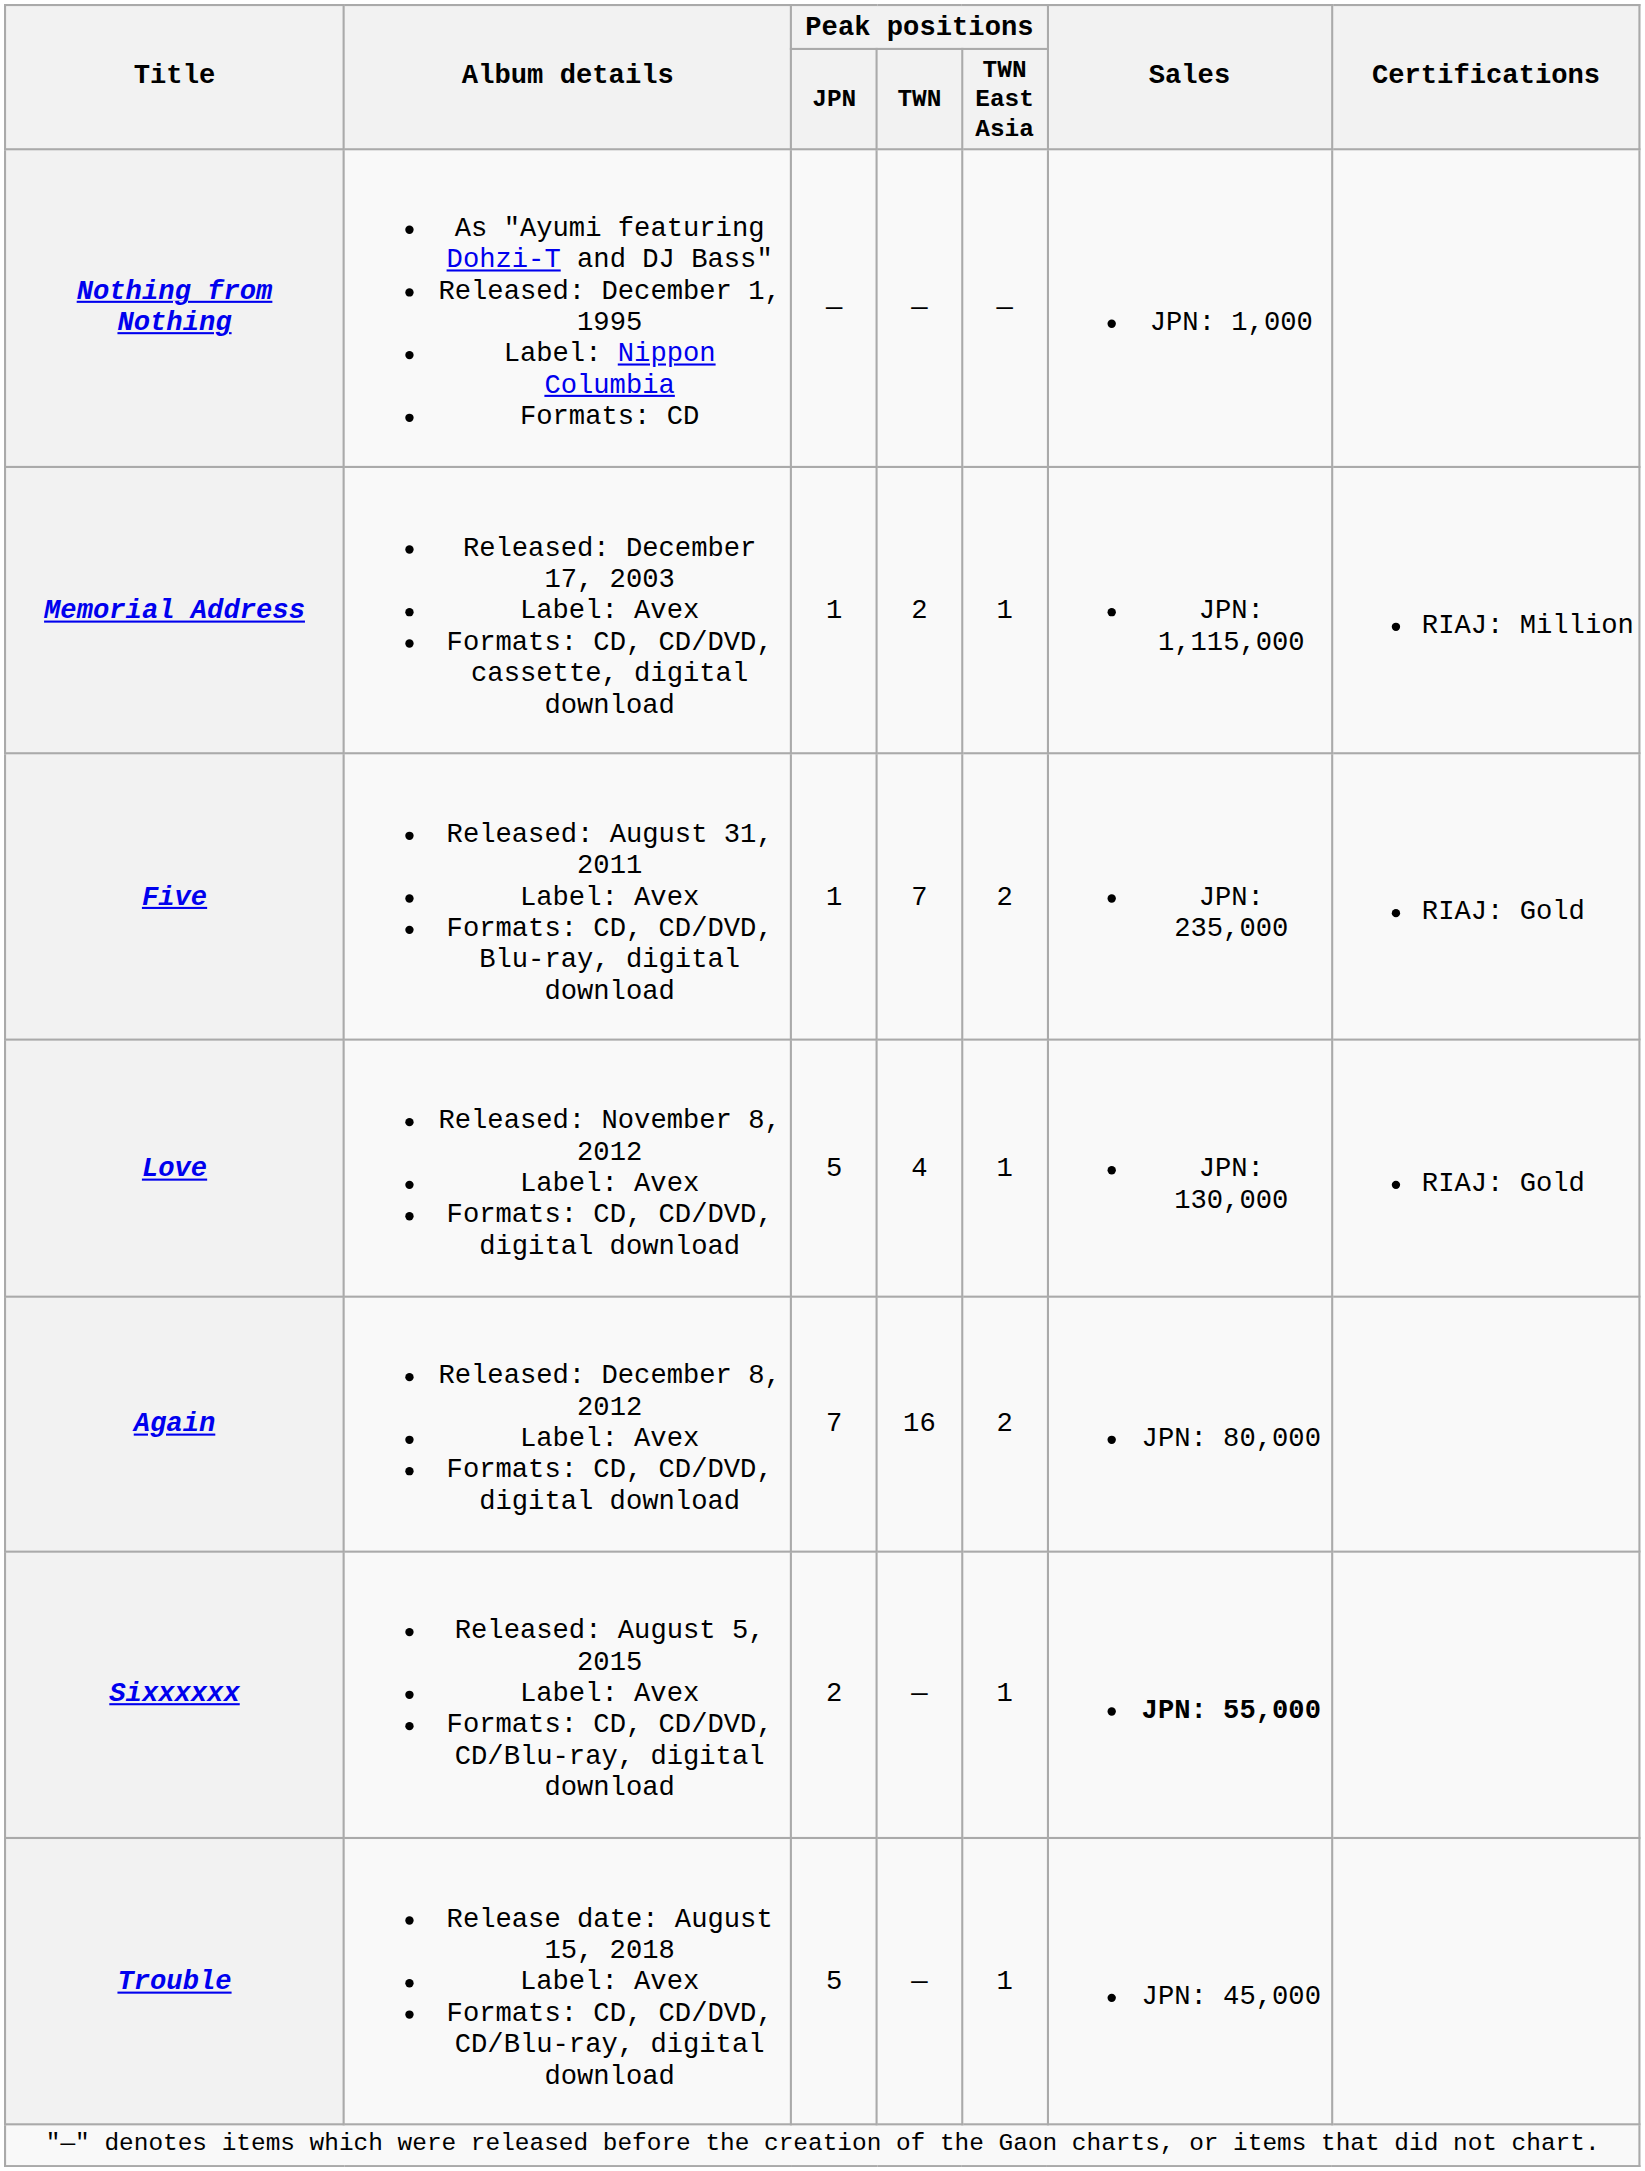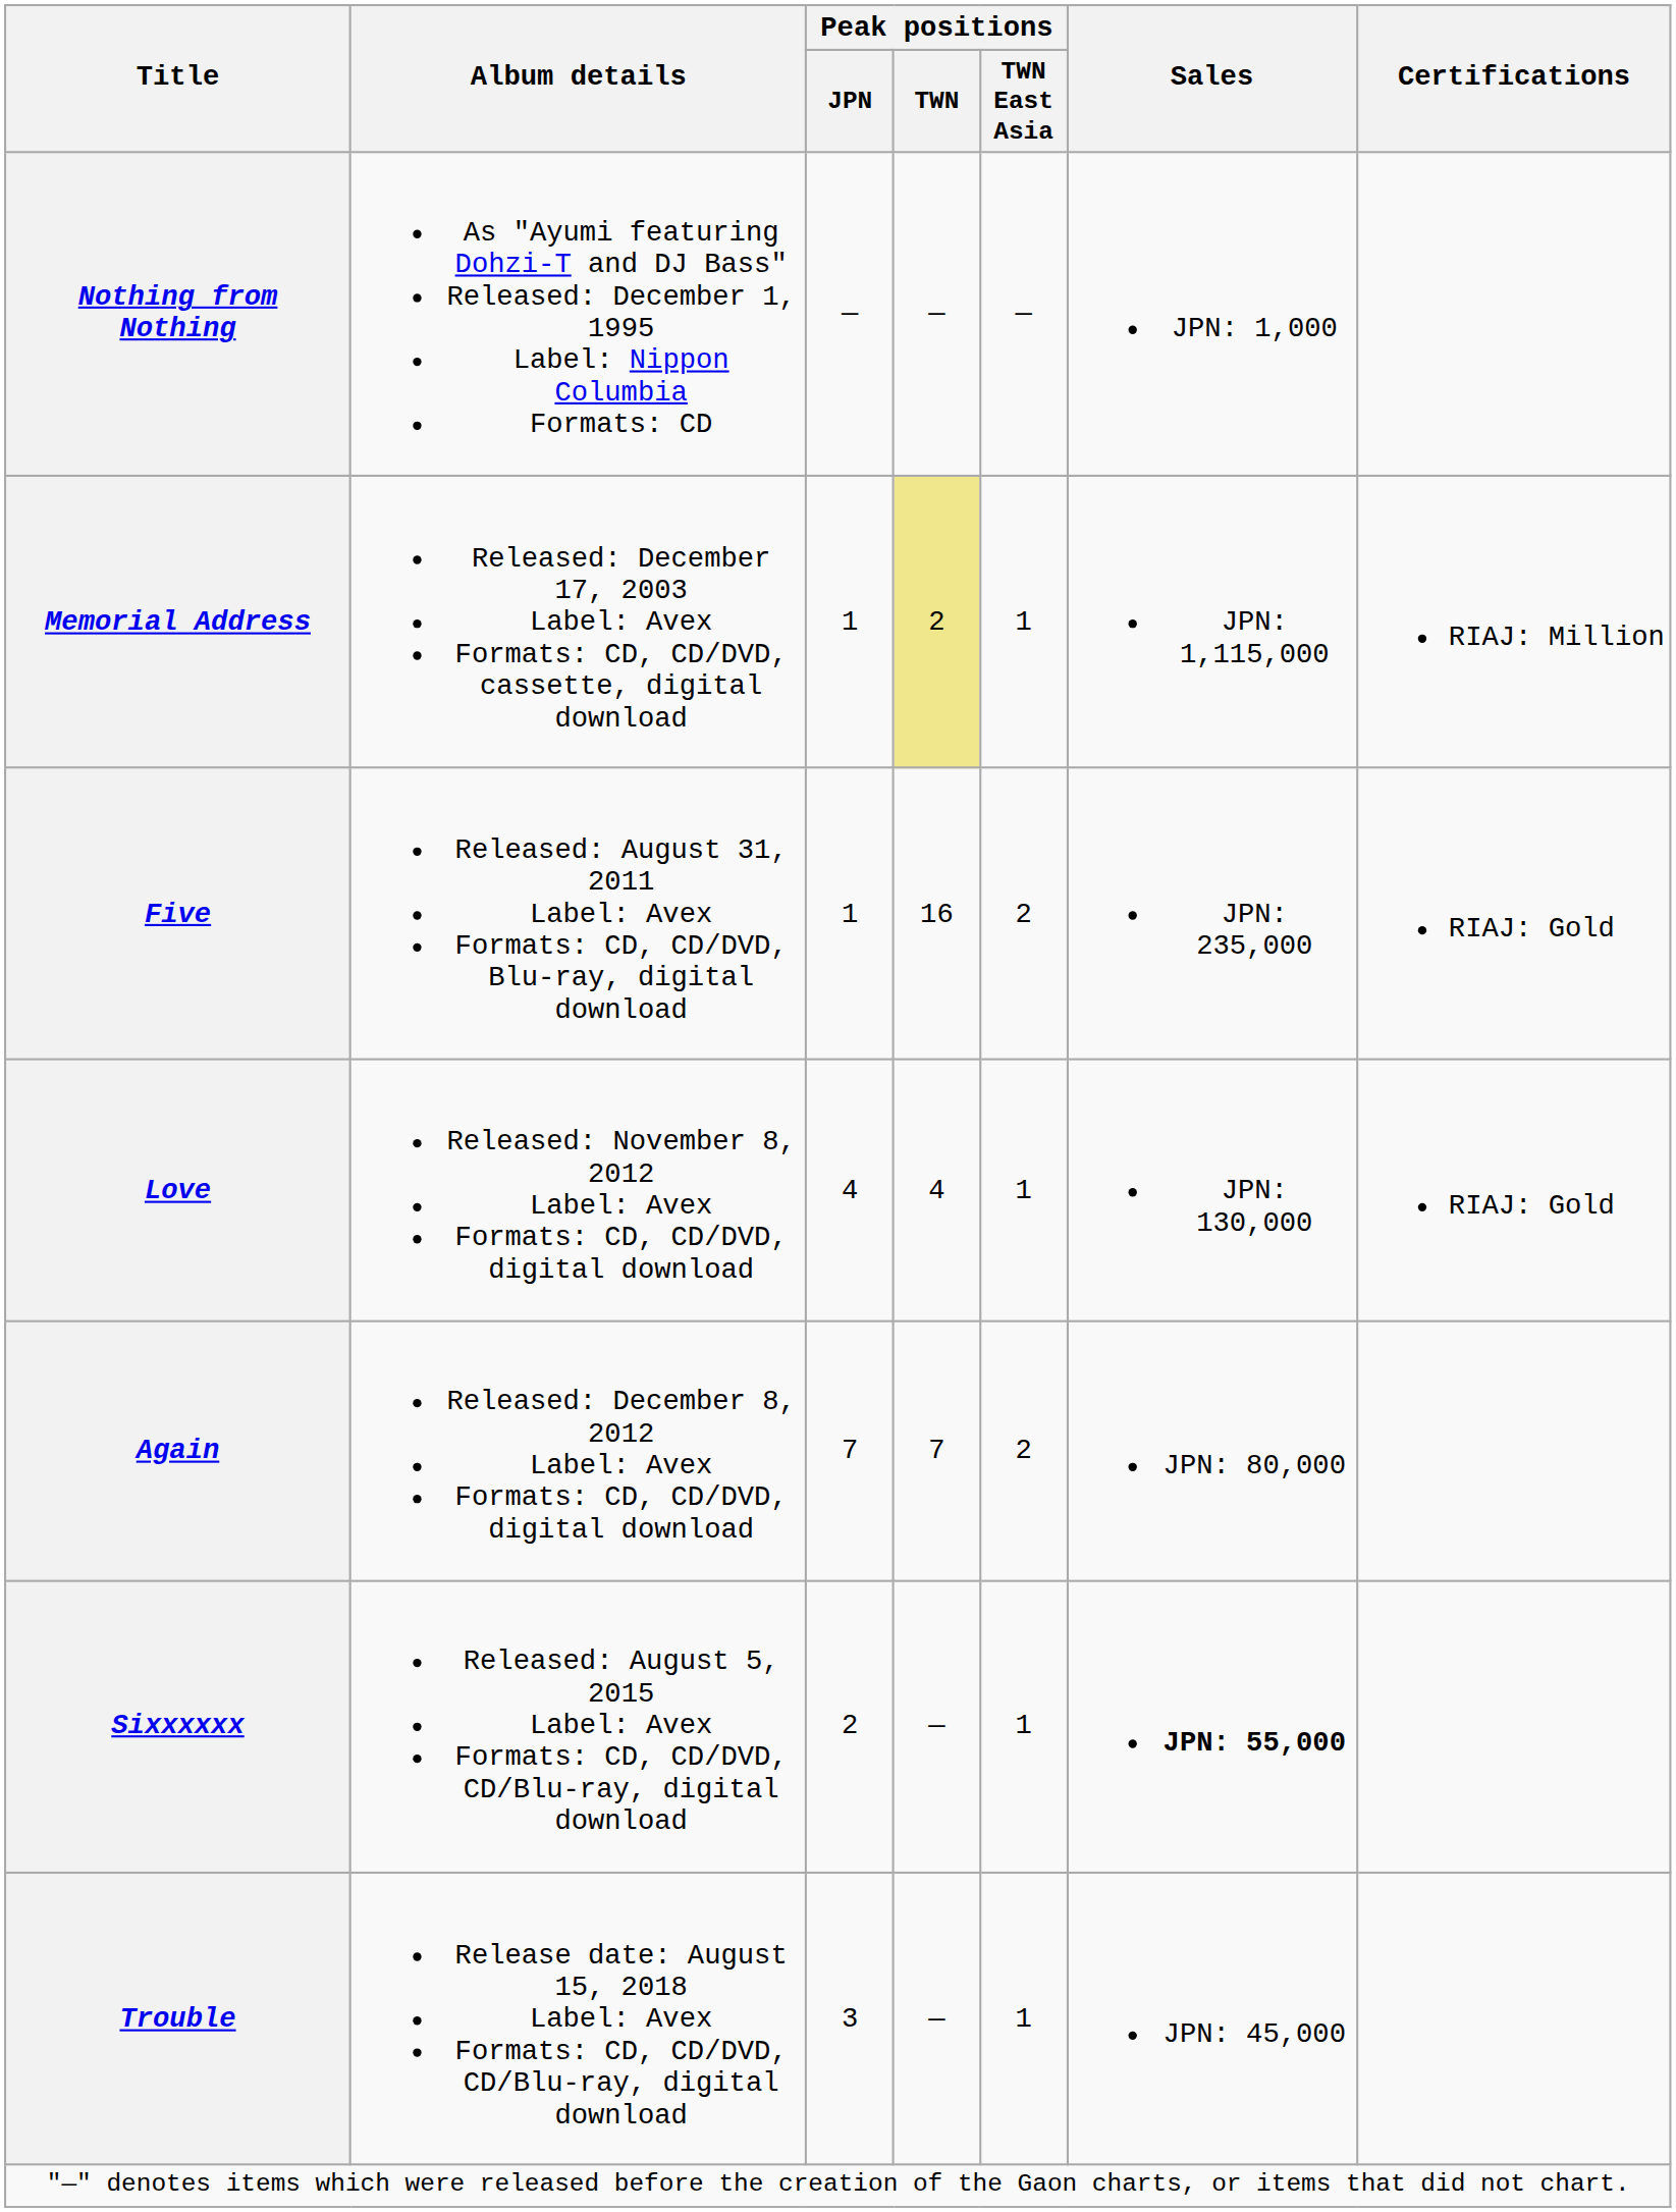 <table class="wikitable plainrowheaders" style="text-align:center;">
 <tr>
 <th style="width:12em;" rowspan="2">Title</th>
 <th style="width:16em;" rowspan="2">Album details</th>
 <th colspan="3">Peak positions</th>
 <th style="width:10em;" rowspan="2">Sales</th>
 <th rowspan="2">Certifications</th>
 </tr>
 <tr>
 <th scope="col" style="width:3em;font-size:90%;">JPN<br></th>
 <th scope="col" style="width:3em;font-size:90%;">TWN<br></th>
 <th scope="col" style="width:3em;font-size:90%;">TWN East Asia<br></th>
 </tr>
 <tr>
 <th scope="row"><em><a href='#'>Nothing from Nothing</a></em></th>
 <td><br><ul><li>As "Ayumi featuring <a href='#'>Dohzi-T</a> and DJ Bass"</li><li>Released: December 1, 1995</li><li>Label: <a href='#'>Nippon Columbia</a></li><li>Formats: CD</li></ul></td>
 <td>—</td>
 <td>—</td>
 <td>—</td>
 <td><br><ul><li>JPN: 1,000</li></ul></td>
 <td align="left"></td>
 </tr>
 <tr>
 <th scope="row"><em><a href='#'>Memorial Address</a></em></th>
 <td><br><ul><li>Released: December 17, 2003</li><li>Label: Avex</li><li>Formats: CD, CD/DVD, cassette, digital download</li></ul></td>
 <td>1</td>
-<td>2</td>
+<td style="background: khaki;">2</td>
 <td>1</td>
 <td><br><ul><li>JPN: 1,115,000</li></ul></td>
 <td align="left"><br><ul><li>RIAJ: Million</li></ul></td>
 </tr>
 <tr>
 <th scope="row"><em><a href='#'>Five</a></em></th>
 <td><br><ul><li>Released: August 31, 2011</li><li>Label: Avex</li><li>Formats: CD, CD/DVD, Blu-ray, digital download</li></ul></td>
 <td>1</td>
-<td>7</td>
+<td>16</td>
 <td>2</td>
 <td><br><ul><li>JPN: 235,000</li></ul></td>
 <td align="left"><br><ul><li>RIAJ: Gold</li></ul></td>
 </tr>
 <tr>
 <th scope="row"><em><a href='#'>Love</a></em></th>
 <td><br><ul><li>Released: November 8, 2012</li><li>Label: Avex</li><li>Formats: CD, CD/DVD, digital download</li></ul></td>
-<td>5</td>
+<td>4</td>
 <td>4</td>
 <td>1</td>
 <td><br><ul><li>JPN: 130,000</li></ul></td>
 <td align="left"><br><ul><li>RIAJ: Gold</li></ul></td>
 </tr>
 <tr>
 <th scope="row"><em><a href='#'>Again</a></em></th>
 <td><br><ul><li>Released: December 8, 2012</li><li>Label: Avex</li><li>Formats: CD, CD/DVD, digital download</li></ul></td>
 <td>7</td>
-<td>16</td>
+<td>7</td>
 <td>2</td>
 <td><br><ul><li>JPN: 80,000</li></ul></td>
 <td align="left"></td>
 </tr>
 <tr>
 <th scope="row"><em><a href='#'>Sixxxxxx</a></em></th>
 <td><br><ul><li>Released: August 5, 2015</li><li>Label: Avex</li><li>Formats: CD, CD/DVD, CD/Blu-ray, digital download</li></ul></td>
 <td>2</td>
 <td>—</td>
 <td>1</td>
 <td><strong><br><ul><li>JPN: 55,000</li></ul></strong></td>
 <td align="left"></td>
 </tr>
 <tr>
 <th scope="row"><em><a href='#'>Trouble</a></em></th>
 <td><br><ul><li>Release date: August 15, 2018</li><li>Label: Avex</li><li>Formats: CD, CD/DVD, CD/Blu-ray, digital download</li></ul></td>
-<td>5</td>
+<td>3</td>
 <td>—</td>
 <td>1</td>
 <td><br><ul><li>JPN: 45,000</li></ul></td>
 <td align="left"></td>
 </tr>
 <tr>
 <td colspan="12" align="center" style="font-size:90%;">"—" denotes items which were released before the creation of the Gaon charts, or items that did not chart.</td>
 </tr>
 </table>
